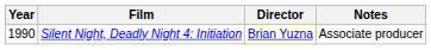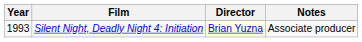 <table class="wikitable">
 <tr style="background:#b0c4de; text-align:center;">
 <th>Year</th>
 <th>Film</th>
 <th>Director</th>
 <th>Notes</th>
 </tr>
 <tr>
-<td>1990</td>
+<td>1993</td>
 <td><em><a href='#'>Silent Night, Deadly Night 4: Initiation</a></em></td>
 <td style="background: lightyellow;"><a href='#'>Brian Yuzna</a></td>
 <td>Associate producer</td>
 </tr>
 </table>
